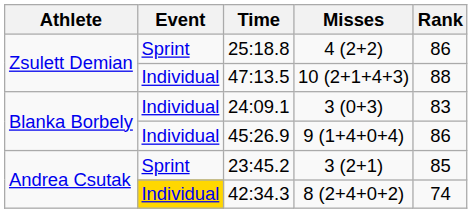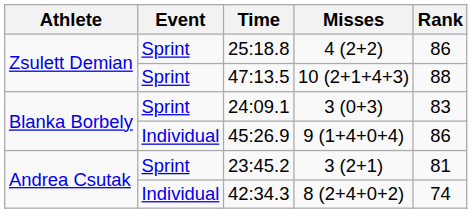 <table class="wikitable" style="font-size:90%">
 <tr>
 <th>Athlete</th>
 <th>Event</th>
 <th>Time</th>
 <th>Misses</th>
 <th>Rank</th>
 </tr>
 <tr align=center>
 <td align=left rowspan=2><a href='#'>Zsulett Demian</a></td>
 <td align=left><a href='#'>Sprint</a></td>
 <td>25:18.8</td>
 <td>4 (2+2)</td>
 <td>86</td>
 </tr>
 <tr align=center>
-<td align=left><a href='#'>Individual</a></td>
+<td align=left><a href='#'>Sprint</a></td>
 <td>47:13.5</td>
 <td>10 (2+1+4+3)</td>
 <td>88</td>
 </tr>
 <tr align=center>
 <td align=left rowspan=2><a href='#'>Blanka Borbely</a></td>
-<td align=left><a href='#'>Individual</a></td>
+<td align=left><a href='#'>Sprint</a></td>
 <td>24:09.1</td>
 <td>3 (0+3)</td>
 <td>83</td>
 </tr>
 <tr align=center>
 <td align=left><a href='#'>Individual</a></td>
 <td>45:26.9</td>
 <td>9 (1+4+0+4)</td>
 <td>86</td>
 </tr>
 <tr align=center>
 <td align=left rowspan=2><a href='#'>Andrea Csutak</a></td>
 <td align=left><a href='#'>Sprint</a></td>
 <td>23:45.2</td>
 <td>3 (2+1)</td>
-<td>85</td>
+<td>81</td>
 </tr>
 <tr align=center>
-<td align=left style="background: gold;"><a href='#'>Individual</a></td>
+<td align=left><a href='#'>Individual</a></td>
 <td>42:34.3</td>
 <td>8 (2+4+0+2)</td>
 <td>74</td>
 </tr>
 </table>
